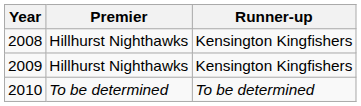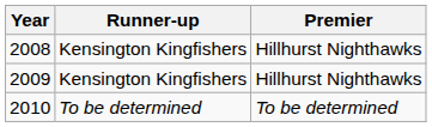 <table class="wikitable" style="font-size: 95%;">
 <tr>
 <th>Year</th>
+<th>Runner-up</th>
 <th>Premier</th>
-<th>Runner-up</th>
 </tr>
 <tr>
 <td>2008</td>
+<td>Kensington Kingfishers</td>
 <td>Hillhurst Nighthawks</td>
-<td>Kensington Kingfishers</td>
 </tr>
 <tr>
 <td>2009</td>
+<td>Kensington Kingfishers</td>
 <td>Hillhurst Nighthawks</td>
-<td>Kensington Kingfishers</td>
 </tr>
 <tr>
 <td>2010</td>
 <td><em>To be determined</em></td>
 <td><em>To be determined</em></td>
 </tr>
 </table>
